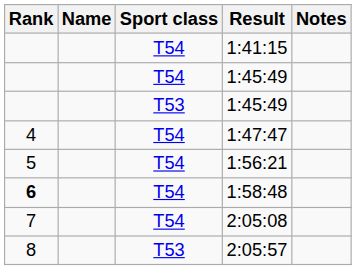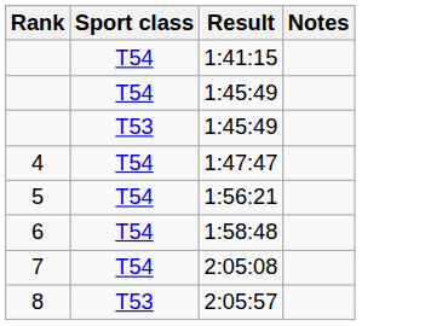 <table class="wikitable sortable" style="text-align:center">
 <tr>
 <th>Rank</th>
-<th>Name</th>
 <th>Sport class</th>
 <th>Result</th>
 <th>Notes</th>
 </tr>
 <tr>
 <td></td>
-<td align="left"></td>
 <td><a href='#'>T54</a></td>
 <td>1:41:15</td>
 <td></td>
 </tr>
 <tr>
 <td></td>
-<td align="left"></td>
 <td><a href='#'>T54</a></td>
 <td>1:45:49</td>
 <td></td>
 </tr>
 <tr>
 <td></td>
-<td align="left"></td>
 <td><a href='#'>T53</a></td>
 <td>1:45:49</td>
 <td></td>
 </tr>
 <tr>
 <td>4</td>
-<td align="left"></td>
 <td><a href='#'>T54</a></td>
 <td>1:47:47</td>
 <td></td>
 </tr>
 <tr>
 <td>5</td>
-<td align="left"></td>
 <td><a href='#'>T54</a></td>
 <td>1:56:21</td>
 <td></td>
 </tr>
 <tr>
-<td><strong>6</strong></td>
-<td align="left"></td>
+<td>6</td>
 <td><a href='#'>T54</a></td>
 <td>1:58:48</td>
 <td></td>
 </tr>
 <tr>
 <td>7</td>
-<td align="left"></td>
 <td><a href='#'>T54</a></td>
 <td>2:05:08</td>
 <td></td>
 </tr>
 <tr>
 <td>8</td>
-<td align="left"></td>
 <td><a href='#'>T53</a></td>
 <td>2:05:57</td>
 <td></td>
 </tr>
 </table>
